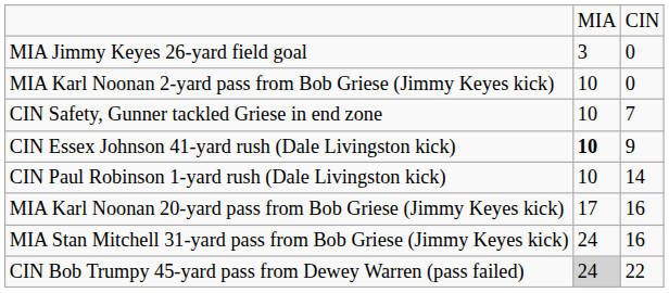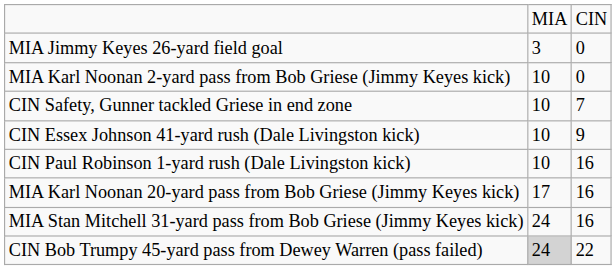 <table class="wikitable">
 <tr>
 <td></td>
 <td>MIA</td>
 <td>CIN</td>
 </tr>
 <tr>
 <td>MIA Jimmy Keyes 26-yard field goal</td>
 <td>3</td>
 <td>0</td>
 </tr>
 <tr>
 <td>MIA Karl Noonan 2-yard pass from Bob Griese (Jimmy Keyes kick)</td>
 <td>10</td>
 <td>0</td>
 </tr>
 <tr>
 <td>CIN Safety, Gunner tackled Griese in end zone</td>
 <td>10</td>
 <td>7</td>
 </tr>
 <tr>
 <td>CIN Essex Johnson 41-yard rush (Dale Livingston kick)</td>
-<td><strong>10</strong></td>
+<td>10</td>
 <td>9</td>
 </tr>
 <tr>
 <td>CIN Paul Robinson 1-yard rush (Dale Livingston kick)</td>
 <td>10</td>
-<td>14</td>
+<td>16</td>
 </tr>
 <tr>
 <td>MIA Karl Noonan 20-yard pass from Bob Griese (Jimmy Keyes kick)</td>
 <td>17</td>
 <td>16</td>
 </tr>
 <tr>
 <td>MIA Stan Mitchell 31-yard pass from Bob Griese (Jimmy Keyes kick)</td>
 <td>24</td>
 <td>16</td>
 </tr>
 <tr>
 <td>CIN Bob Trumpy 45-yard pass from Dewey Warren (pass failed)</td>
 <td style="background: lightgrey;">24</td>
 <td>22</td>
 </tr>
 </table>
